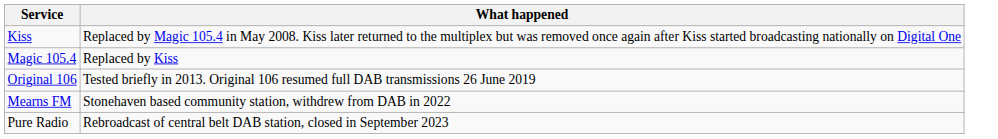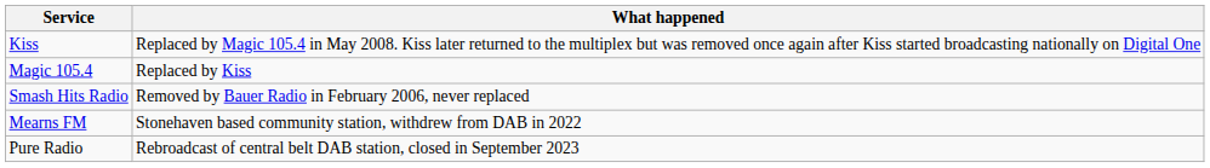 <table class="wikitable sortable">
 <tr>
 <th>Service</th>
 <th>What happened</th>
 </tr>
 <tr>
 <td><a href='#'>Kiss</a></td>
 <td>Replaced by <a href='#'>Magic 105.4</a> in May 2008. Kiss later returned to the multiplex but was removed once again after Kiss started broadcasting nationally on <a href='#'>Digital One</a></td>
 </tr>
 <tr>
 <td><a href='#'>Magic 105.4</a></td>
 <td>Replaced by <a href='#'>Kiss</a></td>
 </tr>
 <tr>
-<td><a href='#'>Original 106</a></td>
-<td>Tested briefly in 2013. Original 106 resumed full DAB transmissions 26 June 2019</td>
+<td><a href='#'>Smash Hits Radio</a></td>
+<td>Removed by <a href='#'>Bauer Radio</a> in February 2006, never replaced</td>
 </tr>
 <tr>
 <td><a href='#'>Mearns FM</a></td>
 <td>Stonehaven based community station, withdrew from DAB in 2022</td>
 </tr>
 <tr>
 <td>Pure Radio</td>
 <td>Rebroadcast of central belt DAB station, closed in September 2023</td>
 </tr>
 </table>
